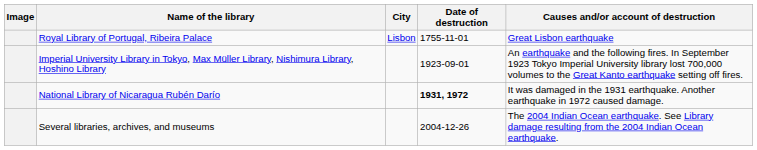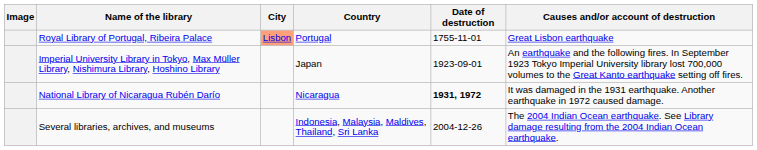 <table class="wikitable sortable">
 <tr>
 <th>Image</th>
 <th>Name of the library</th>
 <th>City</th>
+<th>Country</th>
 <th>Date of destruction</th>
 <th style="width:33%;">Causes and/or account of destruction</th>
 </tr>
 <tr>
 <th></th>
 <td><a href='#'>Royal Library of Portugal, Ribeira Palace</a></td>
-<td><a href='#'>Lisbon</a></td>
+<td style="background: lightsalmon;"><a href='#'>Lisbon</a></td>
+<td><a href='#'>Portugal</a></td>
 <td>1755-11-01</td>
 <td><a href='#'>Great Lisbon earthquake</a></td>
 </tr>
 <tr>
 <th></th>
 <td><a href='#'>Imperial University Library in Tokyo</a>, <a href='#'>Max Müller Library</a>, <a href='#'>Nishimura Library</a>, <a href='#'>Hoshino Library</a></td>
 <td></td>
+<td>Japan</td>
 <td>1923-09-01</td>
 <td>An <a href='#'>earthquake</a> and the following fires. In September 1923 Tokyo Imperial University library lost 700,000 volumes to the <a href='#'>Great Kanto earthquake</a> setting off fires.</td>
 </tr>
 <tr>
 <th></th>
 <td><a href='#'>National Library of Nicaragua Rubén Darío</a></td>
 <td></td>
+<td><a href='#'>Nicaragua</a></td>
 <td><strong>1931, 1972</strong></td>
 <td>It was damaged in the 1931 earthquake. Another earthquake in 1972 caused damage.</td>
 </tr>
 <tr>
 <th></th>
 <td>Several libraries, archives, and museums</td>
 <td></td>
+<td><a href='#'>Indonesia</a>, <a href='#'>Malaysia</a>, <a href='#'>Maldives</a>, <a href='#'>Thailand</a>, <a href='#'>Sri Lanka</a></td>
 <td>2004-12-26</td>
 <td>The <a href='#'>2004 Indian Ocean earthquake</a>. See <a href='#'>Library damage resulting from the 2004 Indian Ocean earthquake</a>.</td>
 </tr>
 </table>
